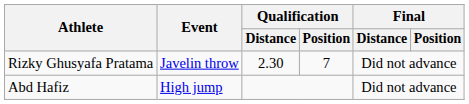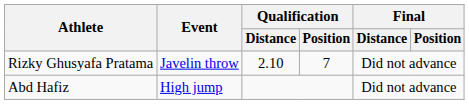 <table class=wikitable style=font-size:90%;text-align:center>
 <tr>
 <th rowspan=2>Athlete</th>
 <th rowspan=2>Event</th>
 <th colspan=2>Qualification</th>
 <th colspan=2>Final</th>
 </tr>
 <tr style=font-size:95%>
 <th>Distance</th>
 <th>Position</th>
 <th>Distance</th>
 <th>Position</th>
 </tr>
 <tr>
 <td align="left">Rizky Ghusyafa Pratama</td>
 <td align="left"><a href='#'>Javelin throw</a></td>
-<td>2.30</td>
+<td>2.10</td>
 <td>7</td>
 <td colspan="2">Did not advance</td>
 </tr>
 <tr>
 <td align="left">Abd Hafiz</td>
 <td align="left"><a href='#'>High jump</a></td>
 <td colspan="2"></td>
 <td colspan="2">Did not advance</td>
 </tr>
 </table>
